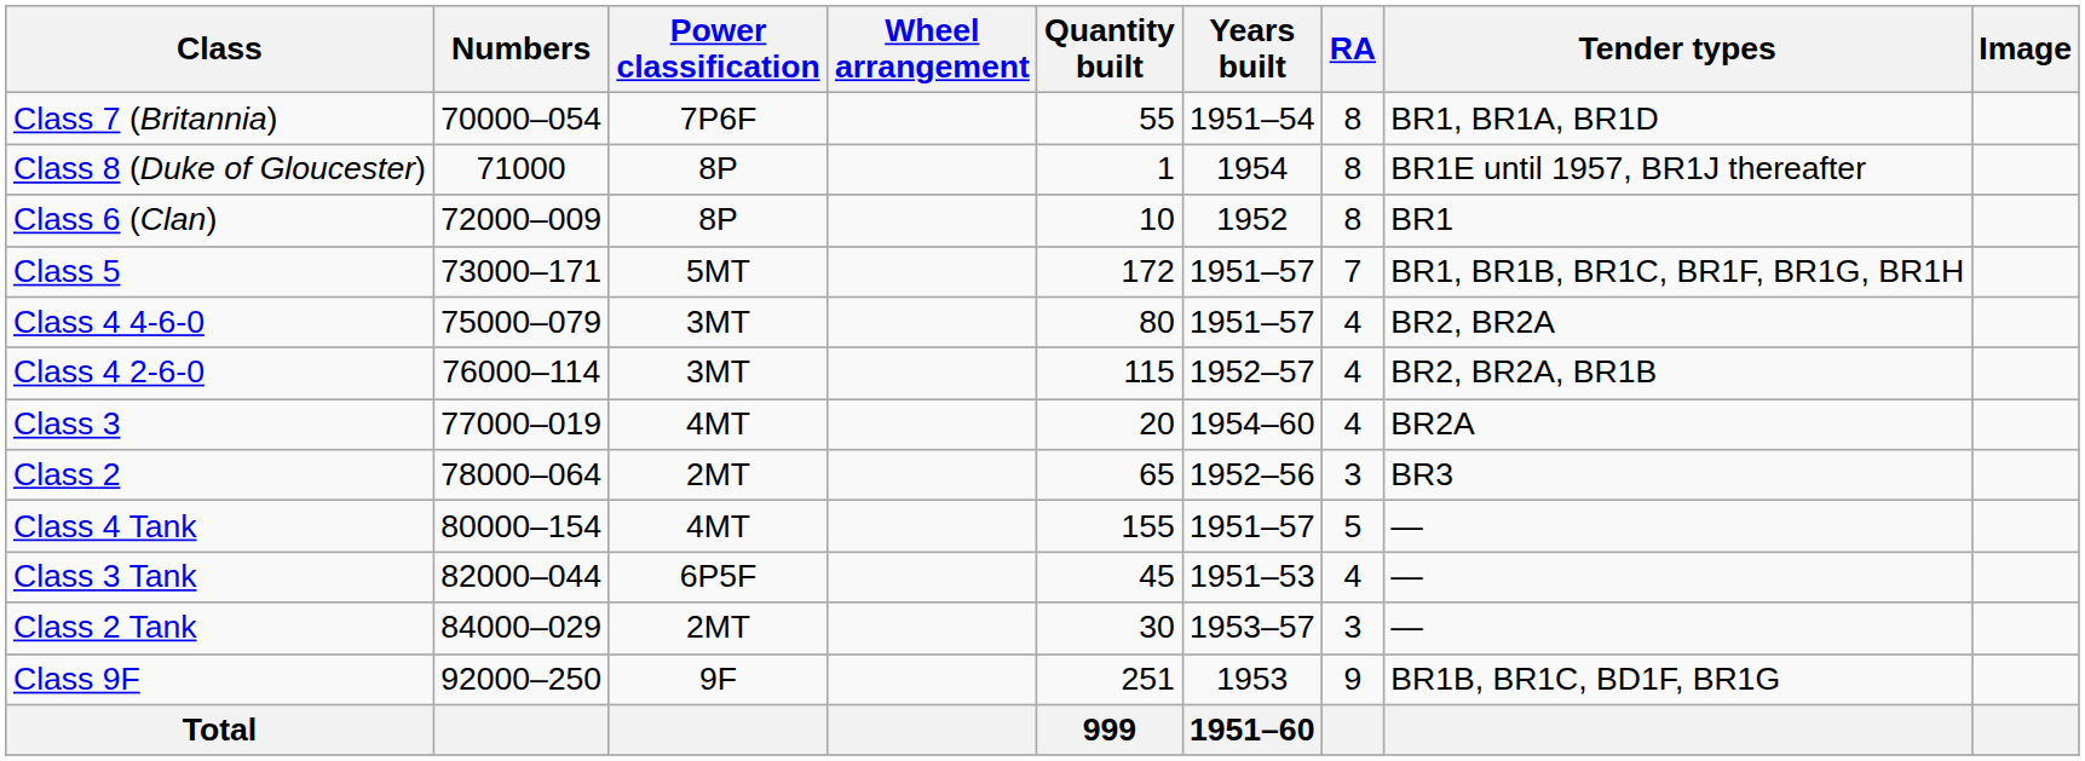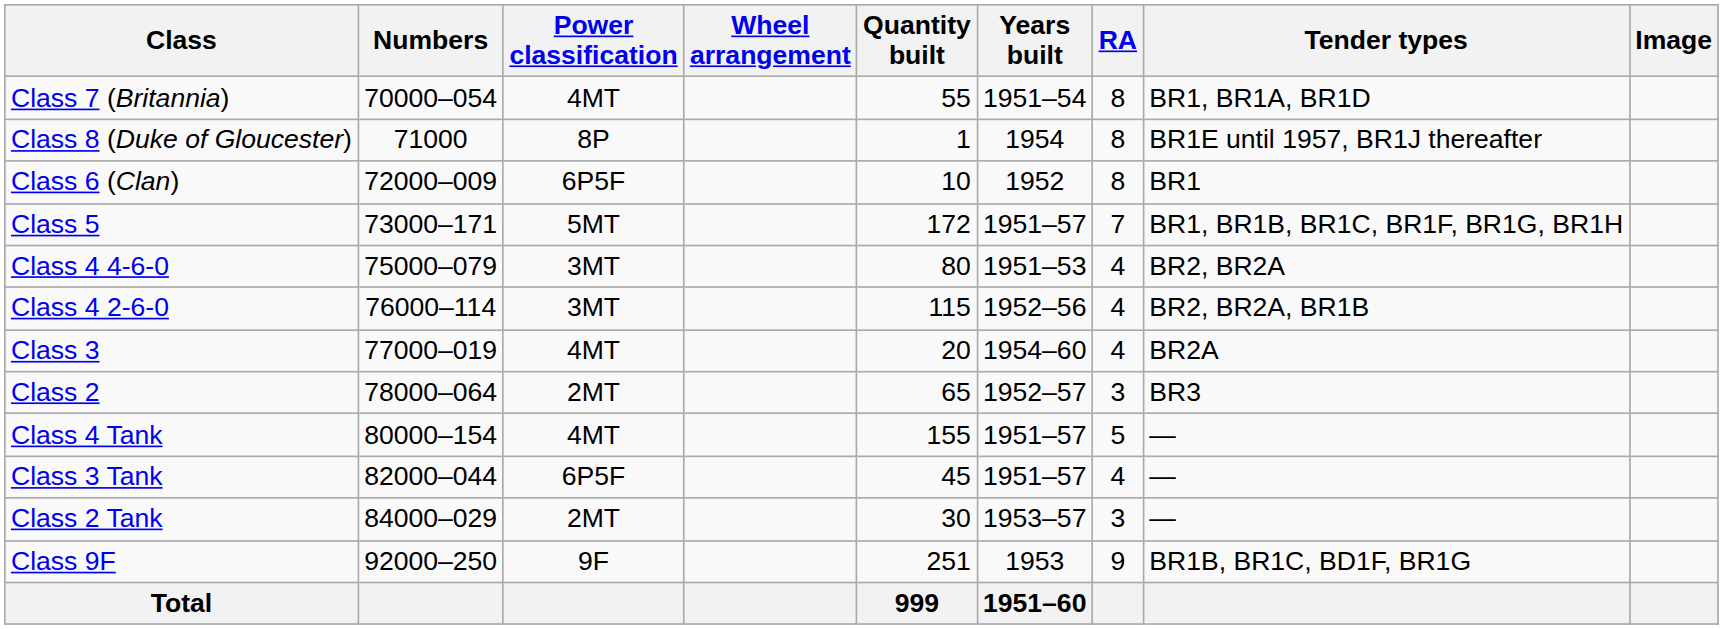 <table class="wikitable sortable" style=text-align:center>
 <tr>
 <th>Class</th>
 <th>Numbers</th>
 <th><a href='#'>Power<br>classification</a></th>
 <th><a href='#'>Wheel<br>arrangement</a></th>
 <th>Quantity<br>built</th>
 <th>Years<br>built</th>
 <th><a href='#'>RA</a></th>
 <th>Tender types</th>
 <th>Image</th>
 </tr>
 <tr>
 <td align=left><a href='#'>Class 7</a> (<em>Britannia</em>)</td>
 <td>70000–054</td>
-<td>7P6F</td>
+<td>4MT</td>
 <td></td>
 <td align=right>55</td>
 <td>1951–54</td>
 <td>8</td>
 <td align=left>BR1, BR1A, BR1D</td>
 <td></td>
 </tr>
 <tr>
 <td align=left><a href='#'>Class 8</a> (<em>Duke of Gloucester</em>)</td>
 <td>71000</td>
 <td>8P</td>
 <td></td>
 <td align=right>1</td>
 <td>1954</td>
 <td>8</td>
 <td align=left>BR1E until 1957, BR1J thereafter</td>
 <td></td>
 </tr>
 <tr>
 <td align=left><a href='#'>Class 6</a> (<em>Clan</em>)</td>
 <td>72000–009</td>
-<td>8P</td>
+<td>6P5F</td>
 <td></td>
 <td align=right>10</td>
 <td>1952</td>
 <td>8</td>
 <td align=left>BR1</td>
 <td></td>
 </tr>
 <tr>
 <td align=left><a href='#'>Class 5</a></td>
 <td>73000–171</td>
 <td>5MT</td>
 <td></td>
 <td align=right>172</td>
 <td>1951–57</td>
 <td>7</td>
 <td align=left>BR1, BR1B, BR1C, BR1F, BR1G, BR1H</td>
 <td></td>
 </tr>
 <tr>
 <td align=left><a href='#'>Class 4 4-6-0</a></td>
 <td>75000–079</td>
 <td>3MT</td>
 <td></td>
 <td align=right>80</td>
-<td>1951–57</td>
+<td>1951–53</td>
 <td>4</td>
 <td align=left>BR2, BR2A</td>
 <td></td>
 </tr>
 <tr>
 <td align=left><a href='#'>Class 4 2-6-0</a></td>
 <td>76000–114</td>
 <td>3MT</td>
 <td></td>
 <td align=right>115</td>
-<td>1952–57</td>
+<td>1952–56</td>
 <td>4</td>
 <td align=left>BR2, BR2A, BR1B</td>
 <td></td>
 </tr>
 <tr>
 <td align=left><a href='#'>Class 3</a></td>
 <td>77000–019</td>
 <td>4MT</td>
 <td></td>
 <td align=right>20</td>
 <td>1954–60</td>
 <td>4</td>
 <td align=left>BR2A</td>
 <td></td>
 </tr>
 <tr>
 <td align=left><a href='#'>Class 2</a></td>
 <td>78000–064</td>
 <td>2MT</td>
 <td></td>
 <td align=right>65</td>
-<td>1952–56</td>
+<td>1952–57</td>
 <td>3</td>
 <td align=left>BR3</td>
 <td></td>
 </tr>
 <tr>
 <td align=left><a href='#'>Class 4 Tank</a></td>
 <td>80000–154</td>
 <td>4MT</td>
 <td></td>
 <td align=right>155</td>
 <td>1951–57</td>
 <td>5</td>
 <td align=left>—</td>
 <td></td>
 </tr>
 <tr>
 <td align=left><a href='#'>Class 3 Tank</a></td>
 <td>82000–044</td>
 <td>6P5F</td>
 <td></td>
 <td align=right>45</td>
-<td>1951–53</td>
+<td>1951–57</td>
 <td>4</td>
 <td align=left>—</td>
 <td></td>
 </tr>
 <tr>
 <td align=left><a href='#'>Class 2 Tank</a></td>
 <td>84000–029</td>
 <td>2MT</td>
 <td></td>
 <td align=right>30</td>
 <td>1953–57</td>
 <td>3</td>
 <td align=left>—</td>
 <td></td>
 </tr>
 <tr>
 <td align=left><a href='#'>Class 9F</a></td>
 <td>92000–250</td>
 <td>9F</td>
 <td></td>
 <td align=right>251</td>
 <td>1953</td>
 <td>9</td>
 <td align=left>BR1B, BR1C, BD1F, BR1G</td>
 <td></td>
 </tr>
 <tr class="sortbottom">
 <th>Total</th>
 <th></th>
 <th></th>
 <th></th>
 <th>999</th>
 <th>1951–60</th>
 <th></th>
 <th></th>
 <th></th>
 </tr>
 </table>
